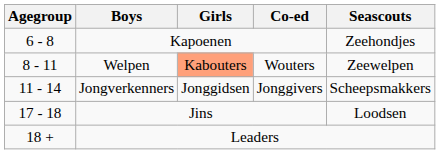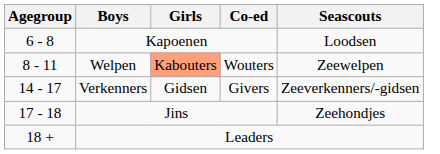 <table class="wikitable" style="text-align:center">
 <tr>
 <th>Agegroup</th>
 <th>Boys</th>
 <th>Girls</th>
 <th>Co-ed</th>
 <th>Seascouts</th>
 </tr>
 <tr>
 <td>6 - 8</td>
 <td colspan = 3>Kapoenen</td>
-<td>Zeehondjes</td>
+<td>Loodsen</td>
 </tr>
 <tr>
 <td>8 - 11</td>
 <td>Welpen</td>
 <td style="background: lightsalmon;">Kabouters</td>
 <td>Wouters</td>
 <td>Zeewelpen</td>
 </tr>
 <tr>
-<td>11 - 14</td>
-<td>Jongverkenners</td>
-<td>Jonggidsen</td>
-<td>Jonggivers</td>
-<td>Scheepsmakkers</td>
+<td>14 - 17</td>
+<td>Verkenners</td>
+<td>Gidsen</td>
+<td>Givers</td>
+<td>Zeeverkenners/-gidsen</td>
 </tr>
 <tr>
 <td>17 - 18</td>
 <td colspan = 3>Jins</td>
-<td>Loodsen</td>
+<td>Zeehondjes</td>
 </tr>
 <tr>
 <td>18 +</td>
 <td colspan = 4>Leaders</td>
 </tr>
 </table>
